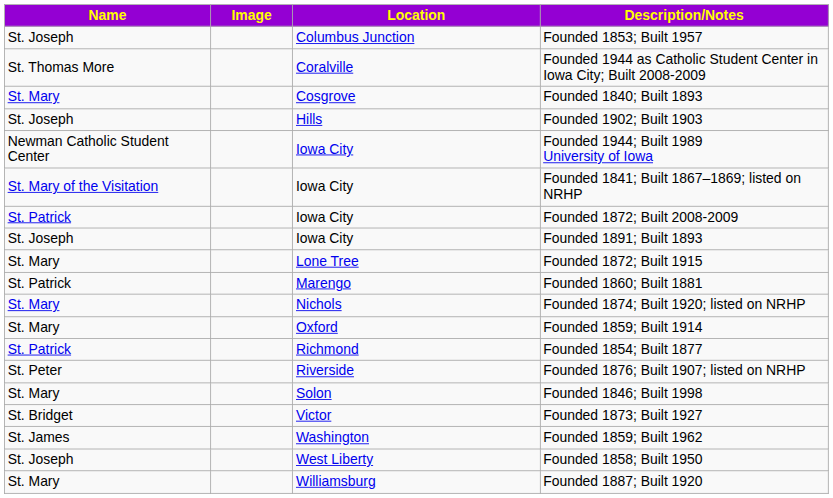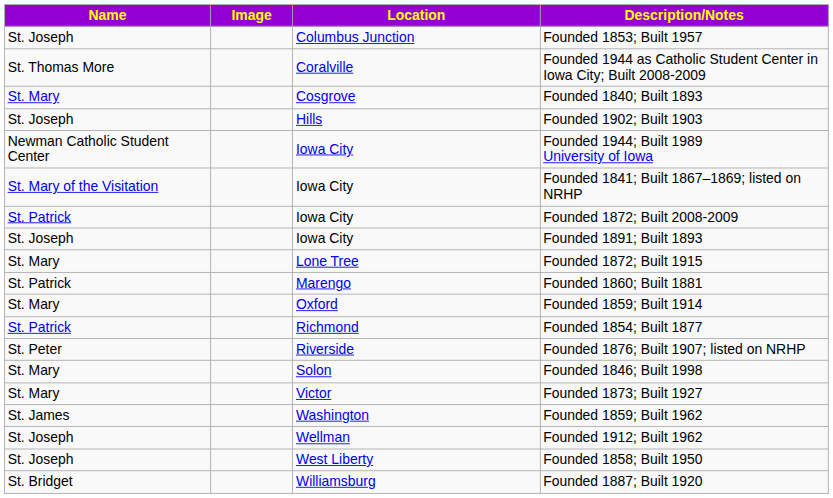 <table class="wikitable sortable" style="width:75%">
 <tr>
 <th style="background:darkviolet; color:yellow;" width="25%"><strong>Name</strong></th>
 <th style="background:darkviolet; color:yellow;" width="10%"><strong>Image</strong></th>
 <th style="background:darkviolet; color:yellow;" width="30%"><strong>Location</strong></th>
 <th style="background:darkviolet; color:yellow;" width="35%"><strong>Description/Notes</strong></th>
 </tr>
 <tr>
 <td>St. Joseph</td>
 <td></td>
 <td><a href='#'>Columbus Junction</a></td>
 <td>Founded 1853; Built 1957</td>
 </tr>
 <tr>
 <td>St. Thomas More</td>
 <td></td>
 <td><a href='#'>Coralville</a></td>
 <td>Founded 1944 as Catholic Student Center in Iowa City; Built 2008-2009</td>
 </tr>
 <tr>
 <td><a href='#'>St. Mary</a></td>
 <td></td>
 <td><a href='#'>Cosgrove</a></td>
 <td>Founded 1840; Built 1893</td>
 </tr>
 <tr>
 <td>St. Joseph</td>
 <td></td>
 <td><a href='#'>Hills</a></td>
 <td>Founded 1902; Built 1903</td>
 </tr>
 <tr>
 <td>Newman Catholic Student Center</td>
 <td></td>
 <td><a href='#'>Iowa City</a></td>
 <td>Founded 1944; Built 1989<br><a href='#'>University of Iowa</a></td>
 </tr>
 <tr>
 <td><a href='#'>St. Mary of the Visitation</a></td>
 <td></td>
 <td>Iowa City</td>
 <td>Founded 1841; Built 1867–1869; listed on NRHP</td>
 </tr>
 <tr>
 <td><a href='#'>St. Patrick</a></td>
 <td></td>
 <td>Iowa City</td>
 <td>Founded 1872; Built 2008-2009</td>
 </tr>
 <tr>
 <td>St. Joseph</td>
 <td></td>
 <td>Iowa City</td>
 <td>Founded 1891; Built 1893</td>
 </tr>
 <tr>
 <td>St. Mary</td>
 <td></td>
 <td><a href='#'>Lone Tree</a></td>
 <td>Founded 1872; Built 1915</td>
 </tr>
 <tr>
 <td>St. Patrick</td>
 <td></td>
 <td><a href='#'>Marengo</a></td>
 <td>Founded 1860; Built 1881</td>
 </tr>
 <tr>
-<td><a href='#'>St. Mary</a></td>
-<td></td>
-<td><a href='#'>Nichols</a></td>
-<td>Founded 1874; Built 1920; listed on NRHP</td>
-</tr>
-<tr>
 <td>St. Mary</td>
 <td></td>
 <td><a href='#'>Oxford</a></td>
 <td>Founded 1859; Built 1914</td>
 </tr>
 <tr>
 <td><a href='#'>St. Patrick</a></td>
 <td></td>
 <td><a href='#'>Richmond</a></td>
 <td>Founded 1854; Built 1877</td>
 </tr>
 <tr>
 <td>St. Peter</td>
 <td></td>
 <td><a href='#'>Riverside</a></td>
 <td>Founded 1876; Built 1907; listed on NRHP</td>
 </tr>
 <tr>
 <td>St. Mary</td>
 <td></td>
 <td><a href='#'>Solon</a></td>
 <td>Founded 1846; Built 1998</td>
 </tr>
 <tr>
-<td>St. Bridget</td>
+<td>St. Mary</td>
 <td></td>
 <td><a href='#'>Victor</a></td>
 <td>Founded 1873; Built 1927</td>
 </tr>
 <tr>
 <td>St. James</td>
 <td></td>
 <td><a href='#'>Washington</a></td>
 <td>Founded 1859; Built 1962</td>
 </tr>
 <tr>
 <td>St. Joseph</td>
 <td></td>
+<td><a href='#'>Wellman</a></td>
+<td>Founded 1912; Built 1962</td>
+</tr>
+<tr>
+<td>St. Joseph</td>
+<td></td>
 <td><a href='#'>West Liberty</a></td>
 <td>Founded 1858; Built 1950</td>
 </tr>
 <tr>
-<td>St. Mary</td>
+<td>St. Bridget</td>
 <td></td>
 <td><a href='#'>Williamsburg</a></td>
 <td>Founded 1887; Built 1920</td>
 </tr>
 </table>
